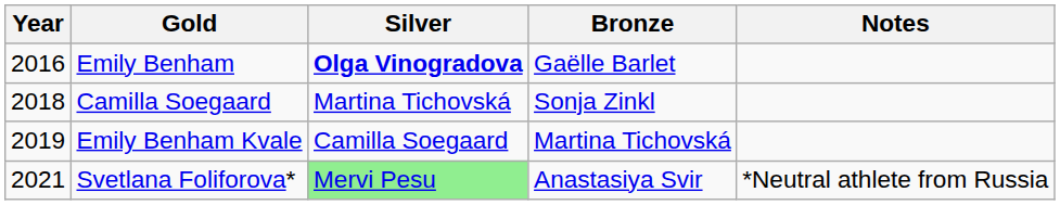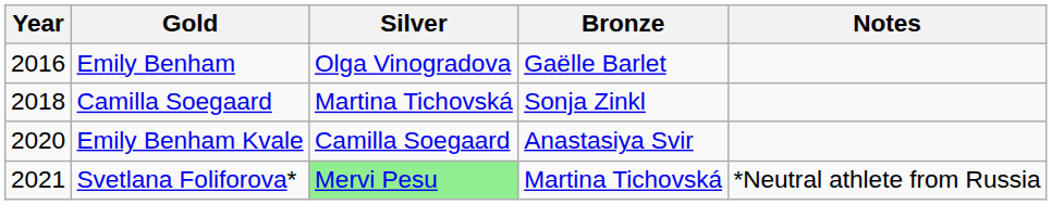 <table class="wikitable">
 <tr>
 <th>Year</th>
 <th>Gold</th>
 <th>Silver</th>
 <th>Bronze</th>
 <th>Notes</th>
 </tr>
 <tr>
 <td>2016</td>
 <td> <a href='#'>Emily Benham</a></td>
-<td><strong> <a href='#'>Olga Vinogradova</a></strong></td>
+<td> <a href='#'>Olga Vinogradova</a></td>
 <td> <a href='#'>Gaëlle Barlet</a></td>
 <td></td>
 </tr>
 <tr>
 <td>2018</td>
 <td> <a href='#'>Camilla Soegaard</a></td>
 <td> <a href='#'>Martina Tichovská</a></td>
 <td> <a href='#'>Sonja Zinkl</a></td>
 <td></td>
 </tr>
 <tr>
-<td>2019</td>
+<td>2020</td>
 <td> <a href='#'>Emily Benham Kvale</a></td>
 <td> <a href='#'>Camilla Soegaard</a></td>
-<td> <a href='#'>Martina Tichovská</a></td>
+<td> <a href='#'>Anastasiya Svir</a></td>
 <td></td>
 </tr>
 <tr>
 <td>2021</td>
 <td> <a href='#'>Svetlana Foliforova</a>*</td>
 <td style="background: lightgreen;"> <a href='#'>Mervi Pesu</a></td>
-<td> <a href='#'>Anastasiya Svir</a></td>
+<td> <a href='#'>Martina Tichovská</a></td>
 <td>*Neutral athlete from Russia</td>
 </tr>
 </table>
